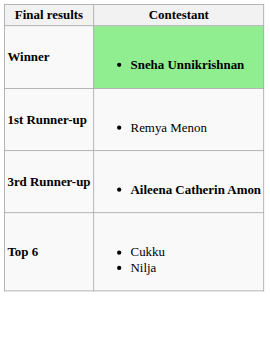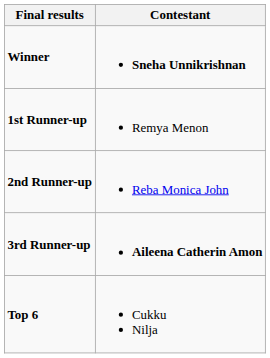 <table class="wikitable unsortable" style="font-size: 95%;">
 <tr>
 <th>Final results</th>
 <th>Contestant</th>
 </tr>
 <tr>
 <td><strong>Winner</strong></td>
-<td style="background: lightgreen;"><br><ul><li><strong>Sneha Unnikrishnan</strong></li></ul></td>
+<td><br><ul><li><strong>Sneha Unnikrishnan</strong></li></ul></td>
 </tr>
 <tr>
 <td><strong>1st Runner-up</strong></td>
 <td><br><ul><li>Remya Menon</li></ul></td>
+</tr>
+<tr>
+<td><strong>2nd Runner-up</strong></td>
+<td><br><ul><li><a href='#'>Reba Monica John</a></li></ul></td>
 </tr>
 <tr>
 <td><strong>3rd Runner-up</strong></td>
 <td><strong><br><ul><li>Aileena Catherin Amon</li></ul></strong></td>
 </tr>
 <tr>
 <td><strong>Top 6</strong></td>
 <td><br><ul><li>Cukku</li><li>Nilja</li></ul></td>
 </tr>
 </table>
